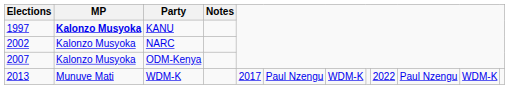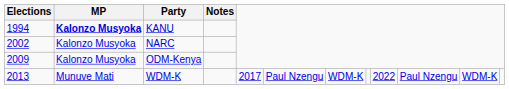 <table class="wikitable">
 <tr>
 <th>Elections</th>
 <th>MP</th>
 <th>Party</th>
 <th>Notes</th>
 </tr>
 <tr>
-<td><a href='#'>1997</a></td>
+<td><a href='#'>1994</a></td>
 <td><strong><a href='#'>Kalonzo Musyoka</a></strong></td>
 <td><a href='#'>KANU</a></td>
 <td></td>
 </tr>
 <tr>
 <td><a href='#'>2002</a></td>
 <td><a href='#'>Kalonzo Musyoka</a></td>
 <td><a href='#'>NARC</a></td>
 <td></td>
 </tr>
 <tr>
-<td><a href='#'>2007</a></td>
+<td><a href='#'>2009</a></td>
 <td><a href='#'>Kalonzo Musyoka</a></td>
 <td><a href='#'>ODM-Kenya</a></td>
 <td></td>
 </tr>
 <tr>
 <td><a href='#'>2013</a></td>
 <td><a href='#'>Munuve Mati</a></td>
 <td><a href='#'>WDM-K</a></td>
 <td></td>
 <td><a href='#'>2017</a></td>
 <td><a href='#'>Paul Nzengu</a></td>
 <td><a href='#'>WDM-K</a></td>
 <td></td>
 <td><a href='#'>2022</a></td>
 <td><a href='#'>Paul Nzengu</a></td>
 <td><a href='#'>WDM-K</a></td>
 <td></td>
 </tr>
 </table>
